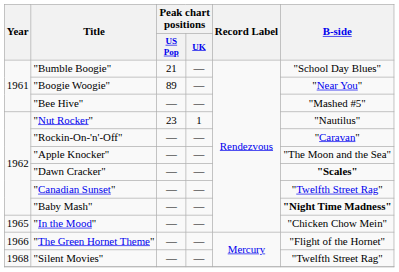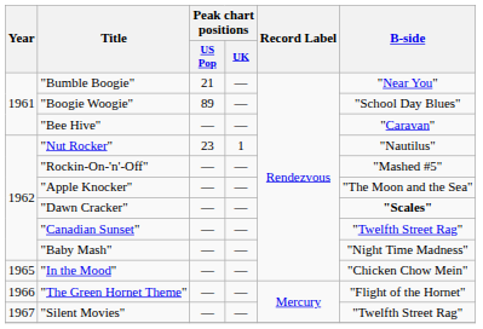 <table class="wikitable" style=text-align:center;>
 <tr>
 <th rowspan="2">Year</th>
 <th rowspan="2">Title</th>
 <th colspan="2">Peak chart<br>positions</th>
 <th rowspan="2">Record Label</th>
 <th rowspan="2"><a href='#'>B-side</a></th>
 </tr>
 <tr style="font-size:smaller;">
 <th align=centre><a href='#'>US<br>Pop</a></th>
 <th align=centre><a href='#'>UK</a></th>
 </tr>
 <tr>
 <td rowspan="3">1961</td>
 <td align=left>"Bumble Boogie"</td>
 <td>21</td>
 <td>—</td>
 <td rowspan="10"><a href='#'>Rendezvous</a></td>
-<td rowspan="1">"School Day Blues"</td>
+<td rowspan="1">"<a href='#'>Near You</a>"</td>
 </tr>
 <tr>
 <td align=left>"Boogie Woogie"</td>
 <td>89</td>
 <td>—</td>
-<td rowspan="1">"<a href='#'>Near You</a>"</td>
+<td rowspan="1">"School Day Blues"</td>
 </tr>
 <tr>
 <td align=left>"Bee Hive"</td>
 <td>—</td>
 <td>—</td>
-<td rowspan="1">"Mashed #5"</td>
+<td rowspan="1">"<a href='#'>Caravan</a>"</td>
 </tr>
 <tr>
 <td rowspan="6">1962</td>
 <td align=left>"<a href='#'>Nut Rocker</a>"</td>
 <td>23</td>
 <td>1</td>
 <td rowspan="1">"Nautilus"</td>
 </tr>
 <tr>
 <td align=left>"Rockin-On-'n'-Off"</td>
 <td>—</td>
 <td>—</td>
-<td rowspan="1">"<a href='#'>Caravan</a>"</td>
+<td rowspan="1">"Mashed #5"</td>
 </tr>
 <tr>
 <td align=left>"Apple Knocker"</td>
 <td>—</td>
 <td>—</td>
 <td rowspan="1">"The Moon and the Sea"</td>
 </tr>
 <tr>
 <td align=left>"Dawn Cracker"</td>
 <td>—</td>
 <td>—</td>
 <td rowspan="1"><strong>"Scales"</strong></td>
 </tr>
 <tr>
 <td align=left>"<a href='#'>Canadian Sunset</a>"</td>
 <td>—</td>
 <td>—</td>
 <td rowspan="1">"<a href='#'>Twelfth Street Rag</a>"</td>
 </tr>
 <tr>
 <td align=left>"Baby Mash"</td>
 <td>—</td>
 <td>—</td>
-<td rowspan="1"><strong>"Night Time Madness"</strong></td>
+<td rowspan="1">"Night Time Madness"</td>
 </tr>
 <tr>
 <td rowspan="1">1965</td>
 <td align=left>"<a href='#'>In the Mood</a>"</td>
 <td>—</td>
 <td>—</td>
 <td rowspan="1">"Chicken Chow Mein"</td>
 </tr>
 <tr>
 <td rowspan="1">1966</td>
 <td align=left>"<a href='#'>The Green Hornet Theme</a>"</td>
 <td>—</td>
 <td>—</td>
 <td rowspan="2"><a href='#'>Mercury</a></td>
 <td rowspan="1">"Flight of the Hornet"</td>
 </tr>
 <tr>
-<td rowspan="1">1968</td>
+<td rowspan="1">1967</td>
 <td align=left>"Silent Movies"</td>
 <td>—</td>
 <td>—</td>
 <td rowspan="1">"Twelfth Street Rag"</td>
 </tr>
 <tr>
 </tr>
 </table>
